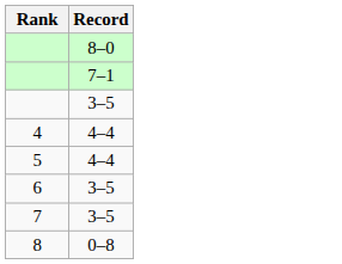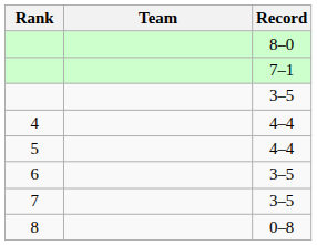 <table class="wikitable" style="text-align: center">
 <tr>
 <th width=50>Rank</th>
+<th width=175>Team</th>
 <th width=50>Record</th>
 </tr>
 <tr bgcolor=ccffcc>
 <td></td>
+<td align=left></td>
 <td>8–0</td>
 </tr>
 <tr bgcolor=ccffcc>
 <td></td>
+<td align=left></td>
 <td>7–1</td>
 </tr>
 <tr bgcolor=>
 <td></td>
+<td align=left></td>
 <td>3–5</td>
 </tr>
 <tr bgcolor=>
 <td>4</td>
+<td align=left></td>
 <td>4–4</td>
 </tr>
 <tr bgcolor=>
 <td>5</td>
+<td align=left></td>
 <td>4–4</td>
 </tr>
 <tr>
 <td>6</td>
+<td align=left></td>
 <td>3–5</td>
 </tr>
 <tr>
 <td>7</td>
+<td align=left></td>
 <td>3–5</td>
 </tr>
 <tr>
 <td>8</td>
+<td align=left></td>
 <td>0–8</td>
 </tr>
 </table>
